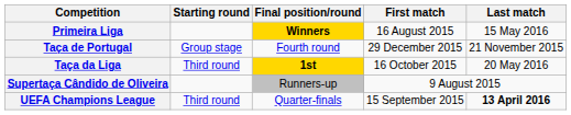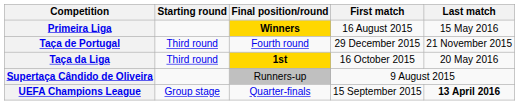 <table class="wikitable plainrowheaders" style="text-align:center;">
 <tr>
 <th scope=col>Competition</th>
 <th scope=col>Starting round</th>
 <th scope=col>Final position/round</th>
 <th scope=col>First match</th>
 <th scope=col>Last match</th>
 </tr>
 <tr>
 <th scope=row align=left><a href='#'>Primeira Liga</a></th>
 <td></td>
 <td style="background: gold"><strong>Winners</strong></td>
 <td>16 August 2015</td>
 <td>15 May 2016</td>
 </tr>
 <tr>
 <th scope=row align=left><a href='#'>Taça de Portugal</a></th>
-<td><a href='#'>Group stage</a></td>
+<td><a href='#'>Third round</a></td>
 <td><a href='#'>Fourth round</a></td>
 <td>29 December 2015</td>
 <td>21 November 2015</td>
 </tr>
 <tr>
 <th scope=row align=left><a href='#'>Taça da Liga</a></th>
 <td><a href='#'>Third round</a></td>
 <td style="background: gold"><strong>1st</strong></td>
 <td>16 October 2015</td>
 <td>20 May 2016</td>
 </tr>
 <tr>
 <th scope=row align=left><a href='#'>Supertaça Cândido de Oliveira</a></th>
 <td></td>
 <td style="background: silver">Runners-up</td>
 <td colspan="2">9 August 2015</td>
 </tr>
 <tr>
 <th scope=row align=left><a href='#'>UEFA Champions League</a></th>
-<td><a href='#'>Third round</a></td>
+<td><a href='#'>Group stage</a></td>
 <td><a href='#'>Quarter-finals</a></td>
 <td>15 September 2015</td>
 <td><strong>13 April 2016</strong></td>
 </tr>
 </table>
